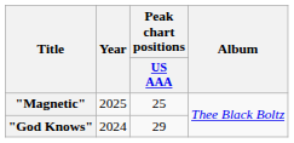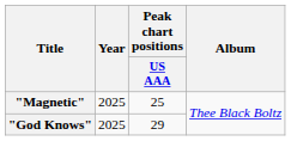 <table class="wikitable plainrowheaders" style="text-align:center;">
 <tr>
 <th rowspan="2">Title</th>
 <th rowspan="2">Year</th>
 <th>Peak chart positions</th>
 <th rowspan="2">Album</th>
 </tr>
 <tr>
 <th scope="col" style="width:3em;font-size:90%;"><a href='#'>US<br>AAA</a></th>
 </tr>
 <tr>
 <th scope="row">"Magnetic"</th>
 <td>2025</td>
 <td>25</td>
 <td rowspan="2"><em><a href='#'>Thee Black Boltz</a></em></td>
 </tr>
 <tr>
 <th scope="row">"God Knows"</th>
-<td>2024</td>
+<td>2025</td>
 <td>29</td>
 </tr>
 </table>
